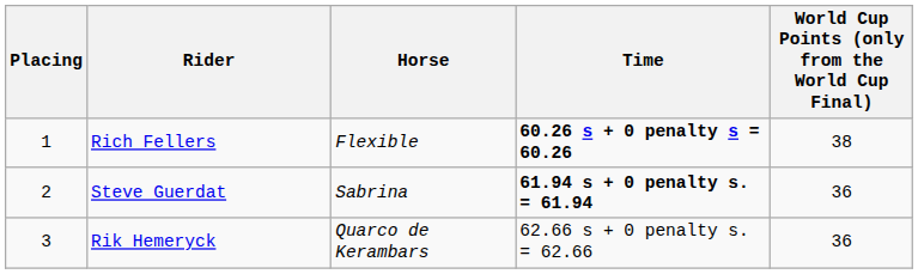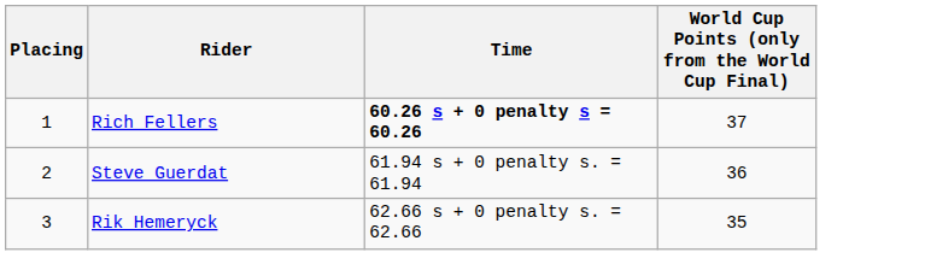 <table class="wikitable" style="font-size: 90%">
 <tr>
 <th width=20>Placing </th>
 <th width=180>Rider</th>
-<th width=130>Horse</th>
 <th width=190>Time</th>
 <th width=100>World Cup Points (only from the World Cup Final)</th>
 </tr>
 <tr>
 <td align=center>1</td>
 <td> <a href='#'>Rich Fellers</a></td>
-<td><em>Flexible</em></td>
 <td><strong>60.26 <a href='#'>s</a> + 0 penalty <a href='#'>s</a> = 60.26</strong></td>
-<td align=center>38</td>
+<td align=center>37</td>
 </tr>
 <tr>
 <td align=center>2</td>
 <td> <a href='#'>Steve Guerdat</a></td>
-<td><em>Sabrina</em></td>
-<td><strong>61.94 s + 0 penalty s. = 61.94</strong></td>
+<td>61.94 s + 0 penalty s. = 61.94</td>
 <td align=center>36</td>
 </tr>
 <tr>
 <td align=center>3</td>
 <td> <a href='#'>Rik Hemeryck</a></td>
-<td><em>Quarco de Kerambars</em></td>
 <td>62.66 s + 0 penalty s. = 62.66</td>
-<td align=center>36</td>
+<td align=center>35</td>
 </tr>
 </table>
